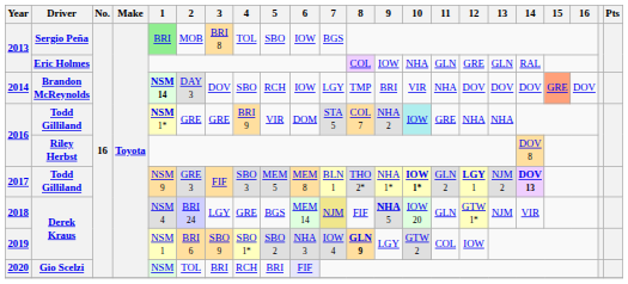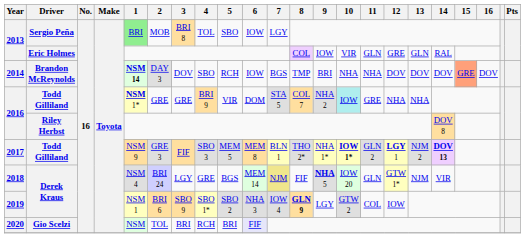 <table class="wikitable" style="text-align:center; font-size:75%">
 <tr>
 <th>Year</th>
 <th>Driver</th>
 <th>No.</th>
 <th>Make</th>
 <th>1</th>
 <th>2</th>
 <th>3</th>
 <th>4</th>
 <th>5</th>
 <th>6</th>
 <th>7</th>
 <th>8</th>
 <th>9</th>
 <th>10</th>
 <th>11</th>
 <th>12</th>
 <th>13</th>
 <th>14</th>
 <th>15</th>
 <th>16</th>
 <th></th>
 <th>Pts</th>
 </tr>
 <tr>
 <th rowspan=2><a href='#'>2013</a></th>
 <th><a href='#'>Sergio Peña</a></th>
 <th rowspan=9>16</th>
 <th rowspan=9><a href='#'>Toyota</a></th>
 <td style="background: lightgreen;"><a href='#'>BRI</a></td>
 <td><a href='#'>MOB</a></td>
 <td style="background:#FFDF9F;"><a href='#'>BRI</a><br><small>8</small></td>
 <td><a href='#'>TOL</a></td>
 <td><a href='#'>SBO</a></td>
 <td><a href='#'>IOW</a></td>
-<td><a href='#'>BGS</a></td>
+<td><a href='#'>LGY</a></td>
 <td colspan=9></td>
 <th rowspan=2></th>
 <th rowspan=2></th>
 </tr>
 <tr>
 <th><a href='#'>Eric Holmes</a></th>
 <td colspan=7></td>
 <td style="background:#EFCFFF;"><a href='#'>COL</a><br></td>
 <td><a href='#'>IOW</a></td>
-<td><a href='#'>NHA</a></td>
+<td><a href='#'>VIR</a></td>
 <td><a href='#'>GLN</a></td>
 <td><a href='#'>GRE</a></td>
 <td><a href='#'>GLN</a></td>
 <td><a href='#'>RAL</a></td>
 <td colspan=2></td>
 </tr>
 <tr>
 <th><a href='#'>2014</a></th>
 <th><a href='#'>Brandon McReynolds</a></th>
 <td style="background-color:#DFFFDF"><strong><a href='#'>NSM</a><br><small>14</small></strong></td>
 <td style="background-color:#DFDFDF"><a href='#'>DAY</a><br><small>3</small></td>
 <td><a href='#'>DOV</a></td>
 <td><a href='#'>SBO</a></td>
 <td><a href='#'>RCH</a></td>
 <td><a href='#'>IOW</a></td>
-<td><a href='#'>LGY</a></td>
+<td><a href='#'>BGS</a></td>
 <td><a href='#'>TMP</a></td>
 <td><a href='#'>BRI</a></td>
-<td><a href='#'>VIR</a></td>
+<td><a href='#'>NHA</a></td>
 <td><a href='#'>NHA</a></td>
 <td><a href='#'>DOV</a></td>
 <td><a href='#'>DOV</a></td>
 <td><a href='#'>DOV</a></td>
 <td style="background: lightsalmon;"><a href='#'>GRE</a></td>
 <td><a href='#'>DOV</a></td>
 <th></th>
 <th></th>
 </tr>
 <tr>
 <th rowspan=2><a href='#'>2016</a></th>
 <th><a href='#'>Todd Gilliland</a></th>
 <td style="background:#FFFFBF;"><strong><a href='#'>NSM</a></strong><br><small>1*</small></td>
 <td><a href='#'>GRE</a></td>
 <td><a href='#'>GRE</a></td>
 <td style="background:#FFDF9F;"><a href='#'>BRI</a><br><small>9</small></td>
 <td><a href='#'>VIR</a></td>
 <td><a href='#'>DOM</a></td>
 <td style="background:#DFDFDF;"><a href='#'>STA</a><br><small>5</small></td>
 <td style="background:#FFDF9F;"><a href='#'>COL</a><br><small>7</small></td>
 <td style="background:#DFDFDF;"><a href='#'>NHA</a><br><small>2</small></td>
 <td style="background: paleturquoise;"><a href='#'>IOW</a></td>
 <td><a href='#'>GRE</a></td>
 <td><a href='#'>NHA</a></td>
 <td><a href='#'>NHA</a></td>
 <td colspan=3></td>
 <th rowspan=2></th>
 <th rowspan=2></th>
 </tr>
 <tr>
 <th><a href='#'>Riley Herbst</a></th>
 <td colspan=13></td>
 <td style="background:#FFDF9F;"><a href='#'>DOV</a><br><small>8</small></td>
 <td colspan=2></td>
 </tr>
 <tr>
 <th><a href='#'>2017</a></th>
 <th><a href='#'>Todd Gilliland</a></th>
 <td style="background:#FFDF9F;"><a href='#'>NSM</a><br><small>9</small></td>
 <td style="background:#DFDFDF;"><a href='#'>GRE</a><br><small>3</small></td>
 <td style="background:#FFDF9F;"><a href='#'>FIF</a><br></td>
 <td style="background:#DFDFDF;"><a href='#'>SBO</a><br><small>3</small></td>
 <td style="background:#DFDFDF;"><a href='#'>MEM</a><br><small>5</small></td>
 <td style="background:#FFDF9F;"><a href='#'>MEM</a><br><small>8</small></td>
 <td style="background:#FFFFBF;"><a href='#'>BLN</a><br><small>1</small></td>
 <td style="background:#DFDFDF;"><a href='#'>THO</a><br><small>2*</small></td>
 <td style="background:#FFFFBF;"><a href='#'>NHA</a><br><small>1*</small></td>
 <td style="background:#FFFFBF;"><strong><a href='#'>IOW</a><br><small>1*</small></strong></td>
 <td style="background:#DFDFDF;"><a href='#'>GLN</a><br><small>2</small></td>
 <td style="background:#FFFFBF;"><strong><a href='#'>LGY</a></strong><br><small>1</small></td>
 <td style="background:#DFDFDF;"><a href='#'>NJM</a><br><small>2</small></td>
 <td style="background:#EFCFFF;"><strong><a href='#'>DOV</a><br><small>13</small></strong></td>
 <td colspan=2></td>
 <th></th>
 <th></th>
 </tr>
 <tr>
 <th><a href='#'>2018</a></th>
 <th rowspan=2><a href='#'>Derek Kraus</a></th>
 <td style="background:#DFDFDF;"><a href='#'>NSM</a><br><small>4</small></td>
 <td style="background:#CFCFFF;"><a href='#'>BRI</a><br><small>24</small></td>
 <td><a href='#'>LGY</a></td>
 <td><a href='#'>GRE</a></td>
 <td><a href='#'>BGS</a></td>
 <td style="background:#DFFFDF;"><a href='#'>MEM</a><br><small>14</small></td>
 <td style="background: khaki;"><a href='#'>NJM</a></td>
 <td><a href='#'>FIF</a></td>
 <td style="background:#DFDFDF;"><strong><a href='#'>NHA</a></strong><br><small>5</small></td>
 <td style="background:#DFFFDF;"><a href='#'>IOW</a><br><small>20</small></td>
 <td><a href='#'>GLN</a></td>
 <td style="background:#FFFFBF;"><a href='#'>GTW</a><br><small>1*</small></td>
 <td><a href='#'>NJM</a></td>
 <td><a href='#'>VIR</a></td>
 <td colspan=2></td>
 <th></th>
 <th></th>
 </tr>
 <tr>
 <th><a href='#'>2019</a></th>
 <td style="background:#FFFFBF;"><a href='#'>NSM</a><br><small>1</small></td>
 <td style="background:#FFDF9F;"><a href='#'>BRI</a><br><small>6</small></td>
 <td style="background:#FFDF9F;"><a href='#'>SBO</a><br><small>9</small></td>
 <td style="background:#FFFFBF;"><a href='#'>SBO</a><br><small>1*</small></td>
 <td style="background:#DFDFDF;"><a href='#'>SBO</a><br><small>2</small></td>
 <td style="background:#DFDFDF;"><a href='#'>NHA</a><br><small>3</small></td>
 <td style="background:#DFDFDF;"><a href='#'>IOW</a><br><small>4</small></td>
 <td style="background:#FFDF9F;"><strong><a href='#'>GLN</a><br><small>9</small></strong></td>
 <td><a href='#'>LGY</a></td>
 <td style="background:#DFDFDF;"><a href='#'>GTW</a><br><small>2</small></td>
 <td><a href='#'>COL</a></td>
 <td><a href='#'>IOW</a></td>
 <td colspan=4></td>
 <th></th>
 <th></th>
 </tr>
 <tr>
 <th><a href='#'>2020</a></th>
 <th><a href='#'>Gio Scelzi</a></th>
 <td style="background:#DFFFDF;"><a href='#'>NSM</a><br></td>
 <td><a href='#'>TOL</a></td>
 <td><a href='#'>BRI</a></td>
 <td><a href='#'>RCH</a></td>
 <td><a href='#'>BRI</a></td>
 <td style="background: lavender;"><a href='#'>FIF</a></td>
 <td colspan=10></td>
 <th></th>
 <th></th>
 </tr>
 <tr>
 </tr>
 </table>
